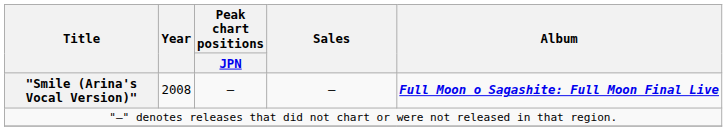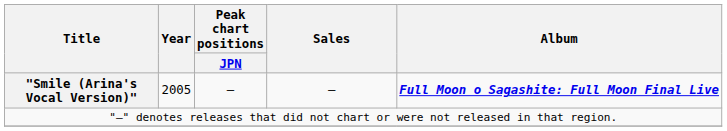 <table class="wikitable plainrowheaders" style="text-align:center;">
 <tr>
 <th rowspan="2" style="width:12em;">Title</th>
 <th rowspan="2">Year</th>
 <th colspan="1">Peak chart positions</th>
 <th rowspan="2" style="width:10em;">Sales</th>
 <th rowspan="2">Album</th>
 </tr>
 <tr>
 <th width="30"><a href='#'>JPN</a></th>
 </tr>
 <tr>
 <th scope="row">"Smile (Arina's Vocal Version)"</th>
-<td>2008</td>
+<td>2005</td>
 <td>—</td>
 <td>—</td>
 <td><strong><em><a href='#'>Full Moon o Sagashite: Full Moon Final Live</a></em></strong></td>
 </tr>
 <tr>
 <td colspan="7" style="font-size:90%;">"—" denotes releases that did not chart or were not released in that region.</td>
 </tr>
 <tr>
 </tr>
 </table>
